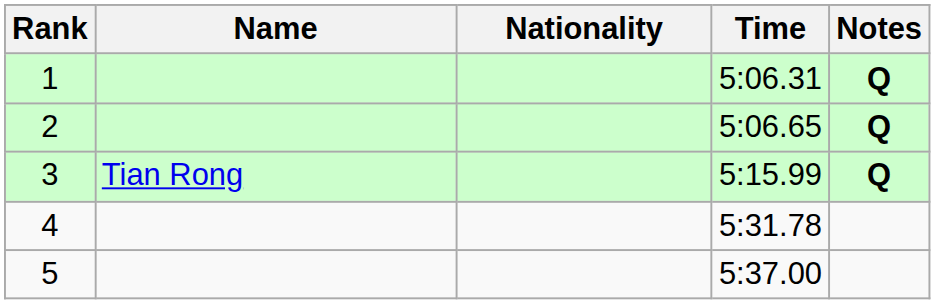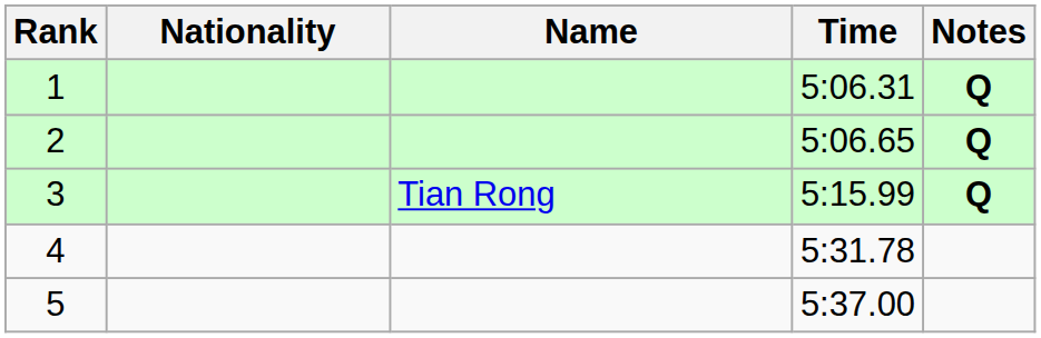 <table class="wikitable sortable" style="text-align:center">
 <tr>
 <th>Rank</th>
+<th style="width:125px">Nationality</th>
 <th style="width:180px">Name</th>
-<th style="width:125px">Nationality</th>
 <th>Time</th>
 <th>Notes</th>
 </tr>
 <tr style="background:#cfc;">
 <td>1</td>
 <td style="text-align:left;"></td>
 <td style="text-align:left;"></td>
 <td>5:06.31</td>
 <td><strong>Q</strong></td>
 </tr>
 <tr style="background:#cfc;">
 <td>2</td>
 <td style="text-align:left;"></td>
 <td style="text-align:left;"></td>
 <td>5:06.65</td>
 <td><strong>Q</strong></td>
 </tr>
 <tr style="background:#cfc;">
 <td>3</td>
+<td style="text-align:left;"></td>
 <td style="text-align:left;"><a href='#'>Tian Rong</a></td>
-<td style="text-align:left;"></td>
 <td>5:15.99</td>
 <td><strong>Q</strong></td>
 </tr>
 <tr>
 <td>4</td>
 <td style="text-align:left;"></td>
 <td style="text-align:left;"></td>
 <td>5:31.78</td>
 <td></td>
 </tr>
 <tr>
 <td>5</td>
 <td style="text-align:left;"></td>
 <td style="text-align:left;"></td>
 <td>5:37.00</td>
 <td></td>
 </tr>
 </table>
